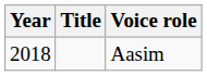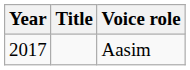 <table class="wikitable">
 <tr>
 <th>Year</th>
 <th>Title</th>
 <th>Voice role</th>
 </tr>
 <tr>
-<td>2018</td>
+<td>2017</td>
 <td><em></em></td>
 <td>Aasim</td>
 </tr>
 </table>
